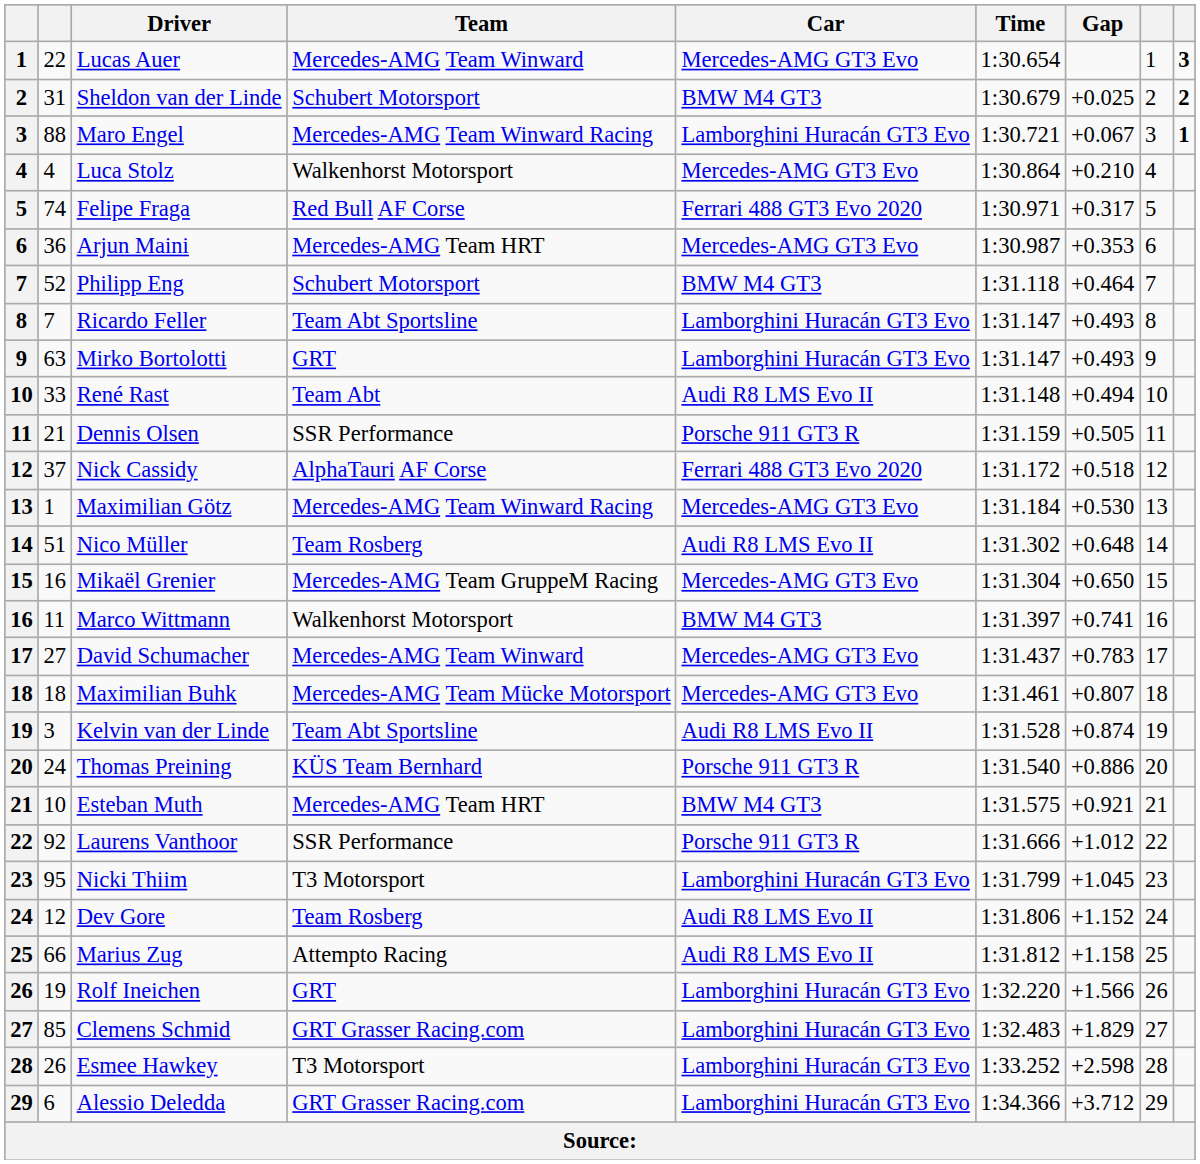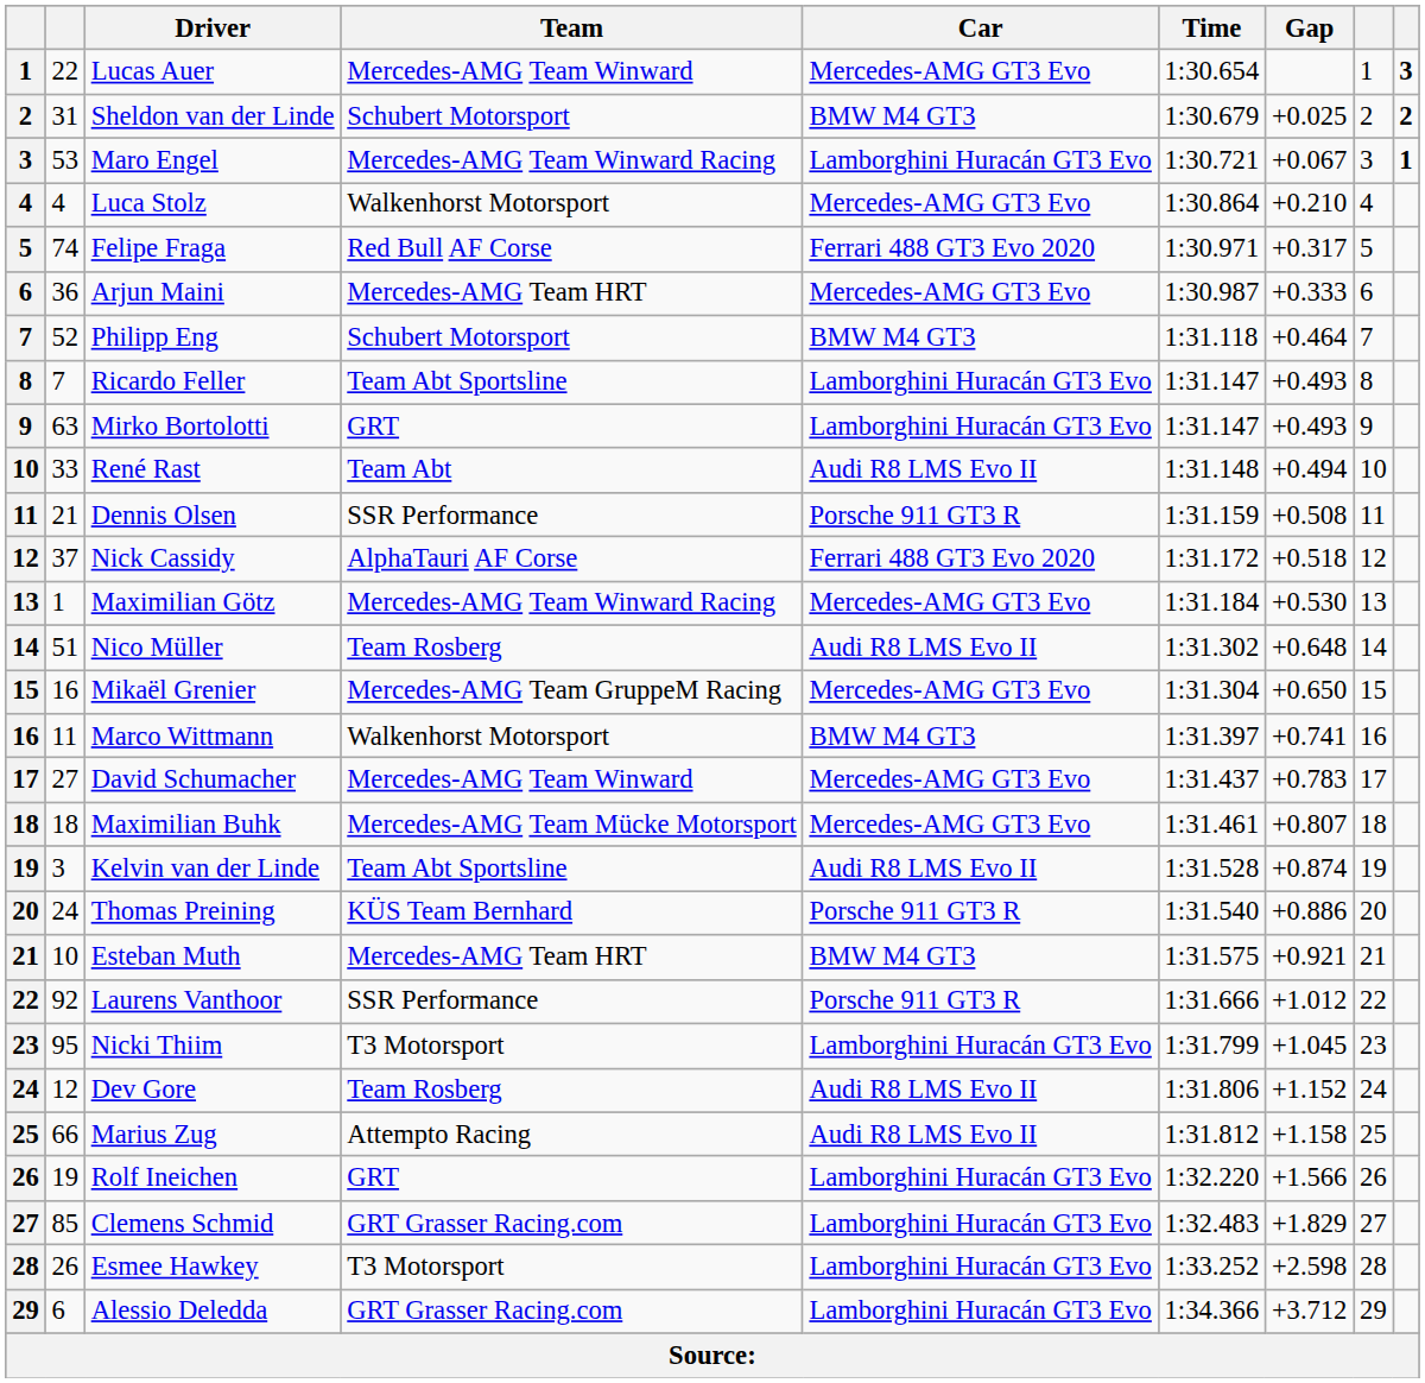 <table class="wikitable" style="font-size: 85%">
 <tr>
 <th></th>
 <th></th>
 <th>Driver</th>
 <th>Team</th>
 <th>Car</th>
 <th>Time</th>
 <th>Gap</th>
 <th></th>
 <th></th>
 </tr>
 <tr>
 <th>1</th>
 <td>22</td>
 <td> <a href='#'>Lucas Auer</a></td>
 <td><a href='#'>Mercedes-AMG</a> <a href='#'>Team Winward</a></td>
 <td><a href='#'>Mercedes-AMG GT3 Evo</a></td>
 <td>1:30.654</td>
 <td></td>
 <td>1</td>
 <td align=center><strong>3</strong></td>
 </tr>
 <tr>
 <th>2</th>
 <td>31</td>
 <td> <a href='#'>Sheldon van der Linde</a></td>
 <td><a href='#'>Schubert Motorsport</a></td>
 <td><a href='#'>BMW M4 GT3</a></td>
 <td>1:30.679</td>
 <td>+0.025</td>
 <td>2</td>
 <td align=center><strong>2</strong></td>
 </tr>
 <tr>
 <th>3</th>
-<td>88</td>
+<td>53</td>
 <td> <a href='#'>Maro Engel</a></td>
 <td><a href='#'>Mercedes-AMG</a> <a href='#'>Team Winward Racing</a></td>
 <td><a href='#'>Lamborghini Huracán GT3 Evo</a></td>
 <td>1:30.721</td>
 <td>+0.067</td>
 <td>3</td>
 <td align=center><strong>1</strong></td>
 </tr>
 <tr>
 <th>4</th>
 <td>4</td>
 <td> <a href='#'>Luca Stolz</a></td>
 <td>Walkenhorst Motorsport</td>
 <td><a href='#'>Mercedes-AMG GT3 Evo</a></td>
 <td>1:30.864</td>
 <td>+0.210</td>
 <td>4</td>
 <td align=center></td>
 </tr>
 <tr>
 <th>5</th>
 <td>74</td>
 <td> <a href='#'>Felipe Fraga</a></td>
 <td><a href='#'>Red Bull</a> <a href='#'>AF Corse</a></td>
 <td><a href='#'>Ferrari 488 GT3 Evo 2020</a></td>
 <td>1:30.971</td>
 <td>+0.317</td>
 <td>5</td>
 <td align=center></td>
 </tr>
 <tr>
 <th>6</th>
 <td>36</td>
 <td> <a href='#'>Arjun Maini</a></td>
 <td><a href='#'>Mercedes-AMG</a> Team HRT</td>
 <td><a href='#'>Mercedes-AMG GT3 Evo</a></td>
 <td>1:30.987</td>
-<td>+0.353</td>
+<td>+0.333</td>
 <td>6</td>
 <td align=center></td>
 </tr>
 <tr>
 <th>7</th>
 <td>52</td>
 <td> <a href='#'>Philipp Eng</a></td>
 <td><a href='#'>Schubert Motorsport</a></td>
 <td><a href='#'>BMW M4 GT3</a></td>
 <td>1:31.118</td>
 <td>+0.464</td>
 <td>7</td>
 <td align=center></td>
 </tr>
 <tr>
 <th>8</th>
 <td>7</td>
 <td> <a href='#'>Ricardo Feller</a></td>
 <td><a href='#'>Team Abt Sportsline</a></td>
 <td><a href='#'>Lamborghini Huracán GT3 Evo</a></td>
 <td>1:31.147</td>
 <td>+0.493</td>
 <td>8</td>
 <td align=center></td>
 </tr>
 <tr>
 <th>9</th>
 <td>63</td>
 <td> <a href='#'>Mirko Bortolotti</a></td>
 <td><a href='#'>GRT</a></td>
 <td><a href='#'>Lamborghini Huracán GT3 Evo</a></td>
 <td>1:31.147</td>
 <td>+0.493</td>
 <td>9</td>
 <td align=center></td>
 </tr>
 <tr>
 <th>10</th>
 <td>33</td>
 <td> <a href='#'>René Rast</a></td>
 <td><a href='#'>Team Abt</a></td>
 <td><a href='#'>Audi R8 LMS Evo II</a></td>
 <td>1:31.148</td>
 <td>+0.494</td>
 <td>10</td>
 <td align=center></td>
 </tr>
 <tr>
 <th>11</th>
 <td>21</td>
 <td> <a href='#'>Dennis Olsen</a></td>
 <td>SSR Performance</td>
 <td><a href='#'>Porsche 911 GT3 R</a></td>
 <td>1:31.159</td>
-<td>+0.505</td>
+<td>+0.508</td>
 <td>11</td>
 <td align=center></td>
 </tr>
 <tr>
 <th>12</th>
 <td>37</td>
 <td> <a href='#'>Nick Cassidy</a></td>
 <td><a href='#'>AlphaTauri</a> <a href='#'>AF Corse</a></td>
 <td><a href='#'>Ferrari 488 GT3 Evo 2020</a></td>
 <td>1:31.172</td>
 <td>+0.518</td>
 <td>12</td>
 <td align=center></td>
 </tr>
 <tr>
 <th>13</th>
 <td>1</td>
 <td> <a href='#'>Maximilian Götz</a></td>
 <td><a href='#'>Mercedes-AMG</a> <a href='#'>Team Winward Racing</a></td>
 <td><a href='#'>Mercedes-AMG GT3 Evo</a></td>
 <td>1:31.184</td>
 <td>+0.530</td>
 <td>13</td>
 <td align=center></td>
 </tr>
 <tr>
 <th>14</th>
 <td>51</td>
 <td> <a href='#'>Nico Müller</a></td>
 <td><a href='#'>Team Rosberg</a></td>
 <td><a href='#'>Audi R8 LMS Evo II</a></td>
 <td>1:31.302</td>
 <td>+0.648</td>
 <td>14</td>
 <td align=center></td>
 </tr>
 <tr>
 <th>15</th>
 <td>16</td>
 <td> <a href='#'>Mikaël Grenier</a></td>
 <td><a href='#'>Mercedes-AMG</a> Team GruppeM Racing</td>
 <td><a href='#'>Mercedes-AMG GT3 Evo</a></td>
 <td>1:31.304</td>
 <td>+0.650</td>
 <td>15</td>
 <td align=center></td>
 </tr>
 <tr>
 <th>16</th>
 <td>11</td>
 <td> <a href='#'>Marco Wittmann</a></td>
 <td>Walkenhorst Motorsport</td>
 <td><a href='#'>BMW M4 GT3</a></td>
 <td>1:31.397</td>
 <td>+0.741</td>
 <td>16</td>
 <td align=center></td>
 </tr>
 <tr>
 <th>17</th>
 <td>27</td>
 <td> <a href='#'>David Schumacher</a></td>
 <td><a href='#'>Mercedes-AMG</a> <a href='#'>Team Winward</a></td>
 <td><a href='#'>Mercedes-AMG GT3 Evo</a></td>
 <td>1:31.437</td>
 <td>+0.783</td>
 <td>17</td>
 <td align=center></td>
 </tr>
 <tr>
 <th>18</th>
 <td>18</td>
 <td> <a href='#'>Maximilian Buhk</a></td>
 <td><a href='#'>Mercedes-AMG</a> <a href='#'>Team Mücke Motorsport</a></td>
 <td><a href='#'>Mercedes-AMG GT3 Evo</a></td>
 <td>1:31.461</td>
 <td>+0.807</td>
 <td>18</td>
 <td align=center></td>
 </tr>
 <tr>
 <th>19</th>
 <td>3</td>
 <td> <a href='#'>Kelvin van der Linde</a></td>
 <td><a href='#'>Team Abt Sportsline</a></td>
 <td><a href='#'>Audi R8 LMS Evo II</a></td>
 <td>1:31.528</td>
 <td>+0.874</td>
 <td>19</td>
 <td align=center></td>
 </tr>
 <tr>
 <th>20</th>
 <td>24</td>
 <td> <a href='#'>Thomas Preining</a></td>
 <td><a href='#'>KÜS Team Bernhard</a></td>
 <td><a href='#'>Porsche 911 GT3 R</a></td>
 <td>1:31.540</td>
 <td>+0.886</td>
 <td>20</td>
 <td align=center></td>
 </tr>
 <tr>
 <th>21</th>
 <td>10</td>
 <td> <a href='#'>Esteban Muth</a></td>
 <td><a href='#'>Mercedes-AMG</a> Team HRT</td>
 <td><a href='#'>BMW M4 GT3</a></td>
 <td>1:31.575</td>
 <td>+0.921</td>
 <td>21</td>
 <td align=center></td>
 </tr>
 <tr>
 <th>22</th>
 <td>92</td>
 <td> <a href='#'>Laurens Vanthoor</a></td>
 <td>SSR Performance</td>
 <td><a href='#'>Porsche 911 GT3 R</a></td>
 <td>1:31.666</td>
 <td>+1.012</td>
 <td>22</td>
 <td align=center></td>
 </tr>
 <tr>
 <th>23</th>
 <td>95</td>
 <td> <a href='#'>Nicki Thiim</a></td>
 <td>T3 Motorsport</td>
 <td><a href='#'>Lamborghini Huracán GT3 Evo</a></td>
 <td>1:31.799</td>
 <td>+1.045</td>
 <td>23</td>
 <td align=center></td>
 </tr>
 <tr>
 <th>24</th>
 <td>12</td>
 <td> <a href='#'>Dev Gore</a></td>
 <td><a href='#'>Team Rosberg</a></td>
 <td><a href='#'>Audi R8 LMS Evo II</a></td>
 <td>1:31.806</td>
 <td>+1.152</td>
 <td>24</td>
 <td align=center></td>
 </tr>
 <tr>
 <th>25</th>
 <td>66</td>
 <td> <a href='#'>Marius Zug</a></td>
 <td>Attempto Racing</td>
 <td><a href='#'>Audi R8 LMS Evo II</a></td>
 <td>1:31.812</td>
 <td>+1.158</td>
 <td>25</td>
 <td align=center></td>
 </tr>
 <tr>
 <th>26</th>
 <td>19</td>
 <td> <a href='#'>Rolf Ineichen</a></td>
 <td><a href='#'>GRT</a></td>
 <td><a href='#'>Lamborghini Huracán GT3 Evo</a></td>
 <td>1:32.220</td>
 <td>+1.566</td>
 <td>26</td>
 <td align=center></td>
 </tr>
 <tr>
 <th>27</th>
 <td>85</td>
 <td> <a href='#'>Clemens Schmid</a></td>
 <td><a href='#'>GRT Grasser Racing.com</a></td>
 <td><a href='#'>Lamborghini Huracán GT3 Evo</a></td>
 <td>1:32.483</td>
 <td>+1.829</td>
 <td>27</td>
 <td align=center></td>
 </tr>
 <tr>
 <th>28</th>
 <td>26</td>
 <td> <a href='#'>Esmee Hawkey</a></td>
 <td>T3 Motorsport</td>
 <td><a href='#'>Lamborghini Huracán GT3 Evo</a></td>
 <td>1:33.252</td>
 <td>+2.598</td>
 <td>28</td>
 <td align=center></td>
 </tr>
 <tr>
 <th>29</th>
 <td>6</td>
 <td> <a href='#'>Alessio Deledda</a></td>
 <td><a href='#'>GRT Grasser Racing.com</a></td>
 <td><a href='#'>Lamborghini Huracán GT3 Evo</a></td>
 <td>1:34.366</td>
 <td>+3.712</td>
 <td>29</td>
 <td align=center></td>
 </tr>
 <tr>
 <th colspan=9>Source:</th>
 </tr>
 </table>
